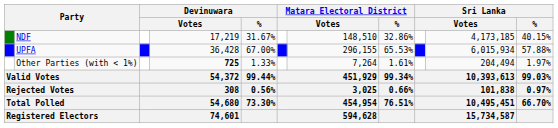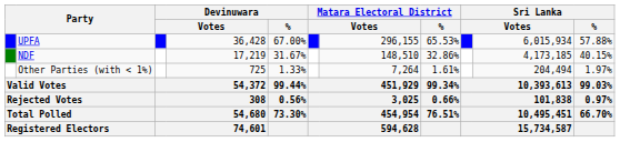 <table class="wikitable">
 <tr>
 <th colspan="2" width="144px"rowspan="2">Party</th>
 <th colspan="3" width="216px">Devinuwara</th>
 <th colspan="3" width="216px"><a href='#'>Matara Electoral District</a></th>
 <th colspan="3" width="216px">Sri Lanka</th>
 </tr>
 <tr>
 <th colspan="2" width="144px">Votes</th>
 <th>%</th>
 <th colspan="2" width="144px">Votes</th>
 <th>%</th>
 <th colspan="2" width="144px">Votes</th>
 <th>%</th>
 </tr>
 <tr>
+<td style="background-color:blue;" width="10px"></td>
+<td style="text-align:left;"><a href='#'>UPFA</a></td>
+<td style="background-color:blue;" width="10px"></td>
+<td style="text-align:right;">36,428</td>
+<td style="text-align:right;">67.00%</td>
+<td style="background-color:blue;" width="10px"></td>
+<td style="text-align:right;">296,155</td>
+<td style="text-align:right;">65.53%</td>
+<td style="background-color:blue;" width="10px"></td>
+<td style="text-align:right;">6,015,934</td>
+<td style="text-align:right;">57.88%</td>
+</tr>
+<tr>
 <td style="background-color:green;" width="10px"></td>
 <td style="text-align:left;"><a href='#'>NDF</a></td>
 <td style="background-color:white;" width="10px"></td>
 <td style="text-align:right;">17,219</td>
 <td style="text-align:right;">31.67%</td>
 <td style="background-color:white;" width="10px"></td>
 <td style="text-align:right;">148,510</td>
 <td style="text-align:right;">32.86%</td>
 <td style="background-color:white;" width="10px"></td>
 <td style="text-align:right;">4,173,185</td>
 <td style="text-align:right;">40.15%</td>
 </tr>
 <tr>
-<td style="background-color:blue;" width="10px"></td>
-<td style="text-align:left;"><a href='#'>UPFA</a></td>
-<td style="background-color:blue;" width="10px"></td>
-<td style="text-align:right;">36,428</td>
-<td style="text-align:right;">67.00%</td>
-<td style="background-color:blue;" width="10px"></td>
-<td style="text-align:right;">296,155</td>
-<td style="text-align:right;">65.53%</td>
-<td style="background-color:blue;" width="10px"></td>
-<td style="text-align:right;">6,015,934</td>
-<td style="text-align:right;">57.88%</td>
-</tr>
-<tr>
 <td style="background-color:white;" width="10px"></td>
 <td style="text-align:left;">Other Parties (with < 1%)</td>
 <td style="background-color:white;" width="10px"></td>
-<td style="text-align:right;"><strong>725</strong></td>
+<td style="text-align:right;">725</td>
 <td style="text-align:right;">1.33%</td>
 <td style="background-color:white;" width="10px"></td>
 <td style="text-align:right;">7,264</td>
 <td style="text-align:right;">1.61%</td>
 <td style="background-color:white;" width="10px"></td>
 <td style="text-align:right;">204,494</td>
 <td style="text-align:right;">1.97%</td>
 </tr>
 <tr>
 <th colspan="2" width="144px"style="text-align:left;">Valid Votes</th>
 <th style="text-align:right;"colspan="2" width="144px">54,372</th>
 <th style="text-align:right;">99.44%</th>
 <th style="text-align:right;"colspan="2" width="144px">451,929</th>
 <th style="text-align:right;">99.34%</th>
 <th style="text-align:right;"colspan="2" width="144px">10,393,613</th>
 <th style="text-align:right;">99.03%</th>
 </tr>
 <tr>
 <th colspan="2" width="144px"style="text-align:left;">Rejected Votes</th>
 <th style="text-align:right;"colspan="2" width="144px">308</th>
 <th style="text-align:right;">0.56%</th>
 <th style="text-align:right;"colspan="2" width="144px">3,025</th>
 <th style="text-align:right;">0.66%</th>
 <th style="text-align:right;"colspan="2" width="144px">101,838</th>
 <th style="text-align:right;">0.97%</th>
 </tr>
 <tr>
 <th colspan="2" width="144px"style="text-align:left;">Total Polled</th>
 <th style="text-align:right;"colspan="2" width="144px">54,680</th>
 <th style="text-align:right;">73.30%</th>
 <th style="text-align:right;"colspan="2" width="144px">454,954</th>
 <th style="text-align:right;">76.51%</th>
 <th style="text-align:right;"colspan="2" width="144px">10,495,451</th>
 <th style="text-align:right;">66.70%</th>
 </tr>
 <tr>
 <th colspan="2" width="144px"style="text-align:left;">Registered Electors</th>
 <th style="text-align:right;"colspan="2" width="144px">74,601</th>
 <th></th>
 <th style="text-align:right;"colspan="2" width="144px">594,628</th>
 <th></th>
 <th style="text-align:right;"colspan="2" width="144px">15,734,587</th>
 <th></th>
 </tr>
 </table>
